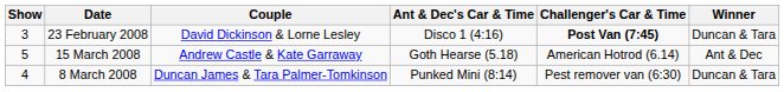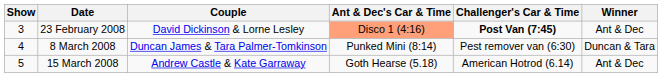 <table class="wikitable" style="text-align:center">
 <tr>
 <th>Show</th>
 <th>Date</th>
 <th>Couple</th>
 <th>Ant & Dec's Car & Time</th>
 <th>Challenger's Car & Time</th>
 <th>Winner</th>
 </tr>
 <tr>
 <td>3</td>
 <td>23 February 2008</td>
 <td><a href='#'>David Dickinson</a> & Lorne Lesley</td>
-<td>Disco 1 (4:16)</td>
+<td style="background: lightsalmon;">Disco 1 (4:16)</td>
 <td><strong>Post Van (7:45)</strong></td>
+<td>Ant & Dec</td>
+</tr>
+<tr>
+<td>4</td>
+<td>8 March 2008</td>
+<td><a href='#'>Duncan James</a> & <a href='#'>Tara Palmer-Tomkinson</a></td>
+<td>Punked Mini (8:14)</td>
+<td>Pest remover van (6:30)</td>
 <td>Duncan & Tara</td>
 </tr>
 <tr>
 <td>5</td>
 <td>15 March 2008</td>
 <td><a href='#'>Andrew Castle</a> & <a href='#'>Kate Garraway</a></td>
 <td>Goth Hearse (5.18)</td>
 <td>American Hotrod (6.14)</td>
 <td>Ant & Dec</td>
 </tr>
-<tr>
-<td>4</td>
-<td>8 March 2008</td>
-<td><a href='#'>Duncan James</a> & <a href='#'>Tara Palmer-Tomkinson</a></td>
-<td>Punked Mini (8:14)</td>
-<td>Pest remover van (6:30)</td>
-<td>Duncan & Tara</td>
-</tr>
 </table>
